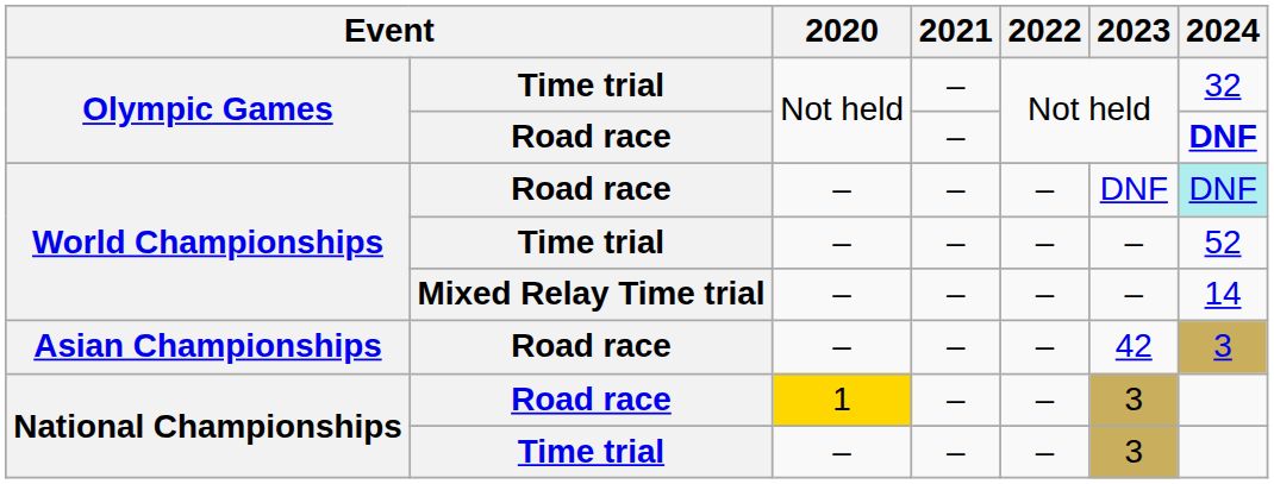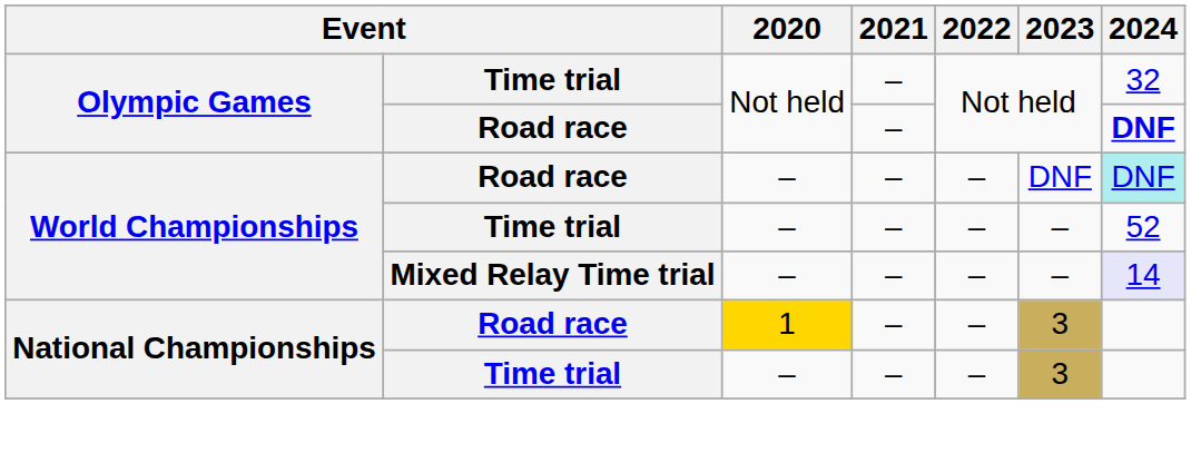 <table class="wikitable plainrowheaders">
 <tr style="background:#EEEEEE;">
 <th scope="col" colspan=2>Event</th>
 <th>2020</th>
 <th>2021</th>
 <th>2022</th>
 <th>2023</th>
 <th>2024</th>
 </tr>
 <tr style="text-align:center;">
 <th scope="row" rowspan=2> <a href='#'>Olympic Games</a></th>
 <th scope="row">Time trial</th>
 <td rowspan="2">Not held</td>
 <td>–</td>
 <td colspan=2 rowspan=2>Not held</td>
 <td><a href='#'>32</a></td>
 </tr>
 <tr style="text-align:center;">
 <th scope="row">Road race</th>
 <td>–</td>
 <td><strong><a href='#'>DNF</a></strong></td>
 </tr>
 <tr style="text-align:center;">
 <th scope="row" rowspan="3"> <a href='#'>World Championships</a></th>
 <th scope="row">Road race</th>
 <td>–</td>
 <td>–</td>
 <td>–</td>
 <td><a href='#'>DNF</a></td>
 <td style="background: paleturquoise;"><a href='#'>DNF</a></td>
 </tr>
 <tr style="text-align:center;">
 <th scope="row">Time trial</th>
 <td>–</td>
 <td>–</td>
 <td>–</td>
 <td>–</td>
 <td><a href='#'>52</a></td>
 </tr>
 <tr style="text-align:center;">
 <th scope="row">Mixed Relay Time trial</th>
 <td>–</td>
 <td>–</td>
 <td>–</td>
 <td>–</td>
-<td><a href='#'>14</a></td>
-</tr>
-<tr style="text-align:center;">
-<th scope="row"> <a href='#'>Asian Championships</a></th>
-<th scope="row">Road race</th>
-<td>–</td>
-<td>–</td>
-<td>–</td>
-<td><a href='#'>42</a></td>
-<td style="background:#C9AE5D;"><a href='#'>3</a></td>
+<td style="background: lavender;"><a href='#'>14</a></td>
 </tr>
 <tr style="text-align:center;">
 <th scope="row" rowspan="2"> National Championships</th>
 <th scope="row"><a href='#'>Road race</a></th>
 <td style="background:gold;">1</td>
 <td>–</td>
 <td>–</td>
 <td style="background:#C9AE5D;">3</td>
 <td></td>
 </tr>
 <tr style="text-align:center;">
 <th scope="row"><a href='#'>Time trial</a></th>
 <td>–</td>
 <td>–</td>
 <td>–</td>
 <td style="background:#C9AE5D;">3</td>
 <td></td>
 </tr>
 </table>
